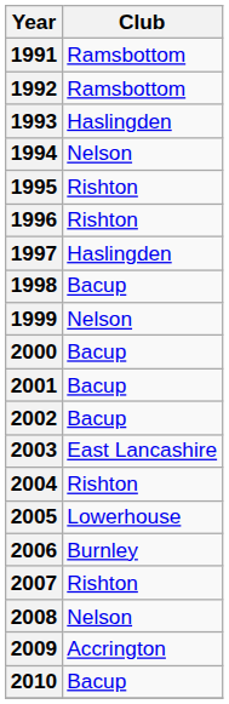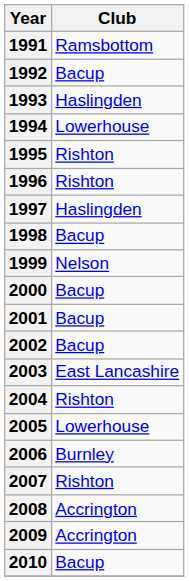 <table class="wikitable" style="font-size:85%">
 <tr>
 <th>Year</th>
 <th>Club</th>
 </tr>
 <tr>
 <th scope="row">1991</th>
 <td><a href='#'>Ramsbottom</a></td>
 </tr>
 <tr>
 <th scope="row">1992</th>
-<td><a href='#'>Ramsbottom</a></td>
+<td><a href='#'>Bacup</a></td>
 </tr>
 <tr>
 <th scope="row">1993</th>
 <td><a href='#'>Haslingden</a></td>
 </tr>
 <tr>
 <th scope="row">1994</th>
-<td><a href='#'>Nelson</a></td>
+<td><a href='#'>Lowerhouse</a></td>
 </tr>
 <tr>
 <th scope="row">1995</th>
 <td><a href='#'>Rishton</a></td>
 </tr>
 <tr>
 <th scope="row">1996</th>
 <td><a href='#'>Rishton</a></td>
 </tr>
 <tr>
 <th scope="row">1997</th>
 <td><a href='#'>Haslingden</a></td>
 </tr>
 <tr>
 <th scope="row">1998</th>
 <td><a href='#'>Bacup</a></td>
 </tr>
 <tr>
 <th scope="row">1999</th>
 <td><a href='#'>Nelson</a></td>
 </tr>
 <tr>
 <th scope="row">2000</th>
 <td><a href='#'>Bacup</a></td>
 </tr>
 <tr>
 <th scope="row">2001</th>
 <td><a href='#'>Bacup</a></td>
 </tr>
 <tr>
 <th scope="row">2002</th>
 <td><a href='#'>Bacup</a></td>
 </tr>
 <tr>
 <th scope="row">2003</th>
 <td><a href='#'>East Lancashire</a></td>
 </tr>
 <tr>
 <th scope="row">2004</th>
 <td><a href='#'>Rishton</a></td>
 </tr>
 <tr>
 <th scope="row">2005</th>
 <td><a href='#'>Lowerhouse</a></td>
 </tr>
 <tr>
 <th scope="row">2006</th>
 <td><a href='#'>Burnley</a></td>
 </tr>
 <tr>
 <th scope="row">2007</th>
 <td><a href='#'>Rishton</a></td>
 </tr>
 <tr>
 <th scope="row">2008</th>
-<td><a href='#'>Nelson</a></td>
+<td><a href='#'>Accrington</a></td>
 </tr>
 <tr>
 <th scope="row">2009</th>
 <td><a href='#'>Accrington</a></td>
 </tr>
 <tr>
 <th scope="row">2010</th>
 <td><a href='#'>Bacup</a></td>
 </tr>
 <tr>
 </tr>
 </table>
